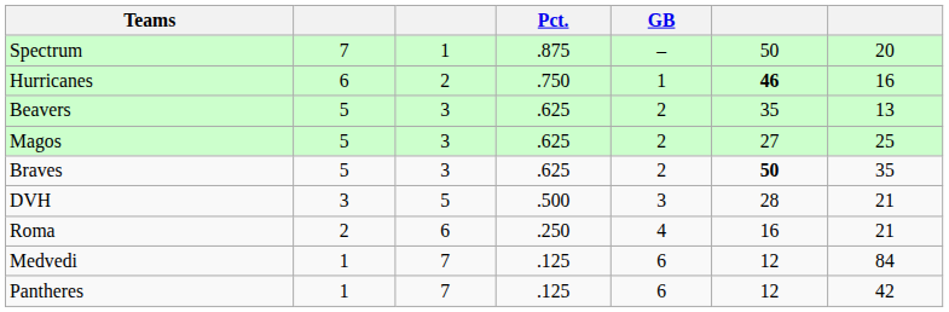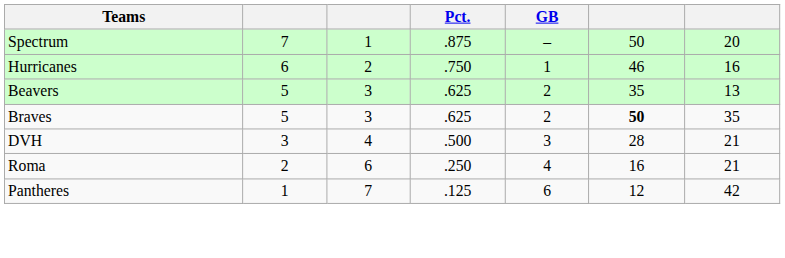 <table class="wikitable" width="50%" style="text-align:center;">
 <tr>
 <th width="20%">Teams</th>
 <th width="7%"></th>
 <th width="7%"></th>
 <th width="8%"><a href='#'>Pct.</a></th>
 <th width="7%"><a href='#'>GB</a></th>
 <th width="8%"></th>
 <th width="8%"></th>
 </tr>
 <tr bgcolor="#CCFFCC">
 <td align=left>Spectrum </td>
 <td>7</td>
 <td>1</td>
 <td>.875</td>
 <td>–</td>
 <td>50</td>
 <td>20</td>
 </tr>
 <tr bgcolor="#CCFFCC">
 <td align=left>Hurricanes </td>
 <td>6</td>
 <td>2</td>
 <td>.750</td>
 <td>1</td>
-<td><strong>46</strong></td>
+<td>46</td>
 <td>16</td>
 </tr>
 <tr bgcolor="#CCFFCC">
 <td align=left>Beavers </td>
 <td>5</td>
 <td>3</td>
 <td>.625</td>
 <td>2</td>
 <td>35</td>
 <td>13</td>
-</tr>
-<tr bgcolor="#CCFFCC">
-<td align=left>Magos </td>
-<td>5</td>
-<td>3</td>
-<td>.625</td>
-<td>2</td>
-<td>27</td>
-<td>25</td>
 </tr>
 <tr>
 <td align=left>Braves </td>
 <td>5</td>
 <td>3</td>
 <td>.625</td>
 <td>2</td>
 <td><strong>50</strong></td>
 <td>35</td>
 </tr>
 <tr>
 <td align=left>DVH </td>
 <td>3</td>
-<td>5</td>
+<td>4</td>
 <td>.500</td>
 <td>3</td>
 <td>28</td>
 <td>21</td>
 </tr>
 <tr>
 <td align=left>Roma </td>
 <td>2</td>
 <td>6</td>
 <td>.250</td>
 <td>4</td>
 <td>16</td>
 <td>21</td>
 </tr>
 <tr>
-<td align=left>Medvedi </td>
-<td>1</td>
-<td>7</td>
-<td>.125</td>
-<td>6</td>
-<td>12</td>
-<td>84</td>
-</tr>
-<tr>
 <td align=left>Pantheres </td>
 <td>1</td>
 <td>7</td>
 <td>.125</td>
 <td>6</td>
 <td>12</td>
 <td>42</td>
 </tr>
 </table>
